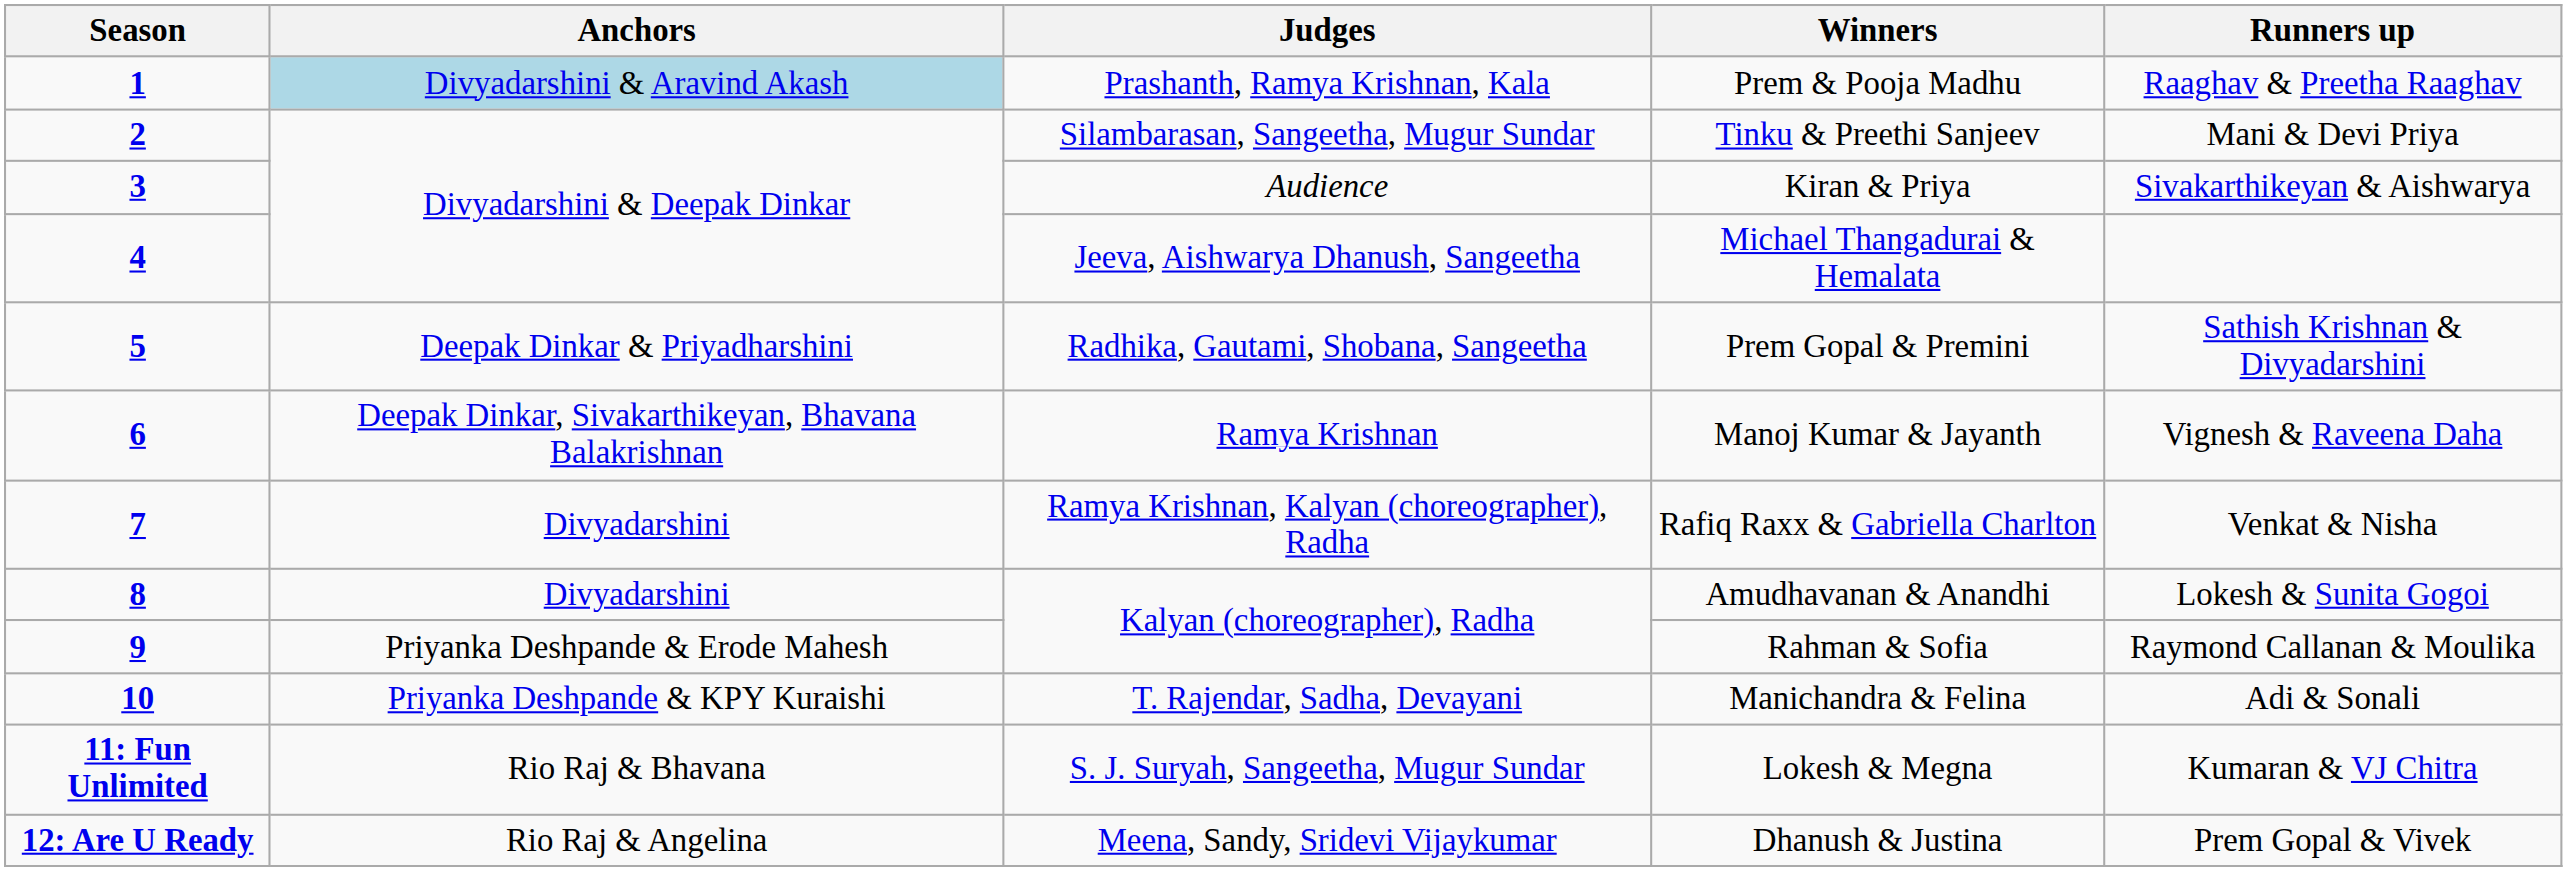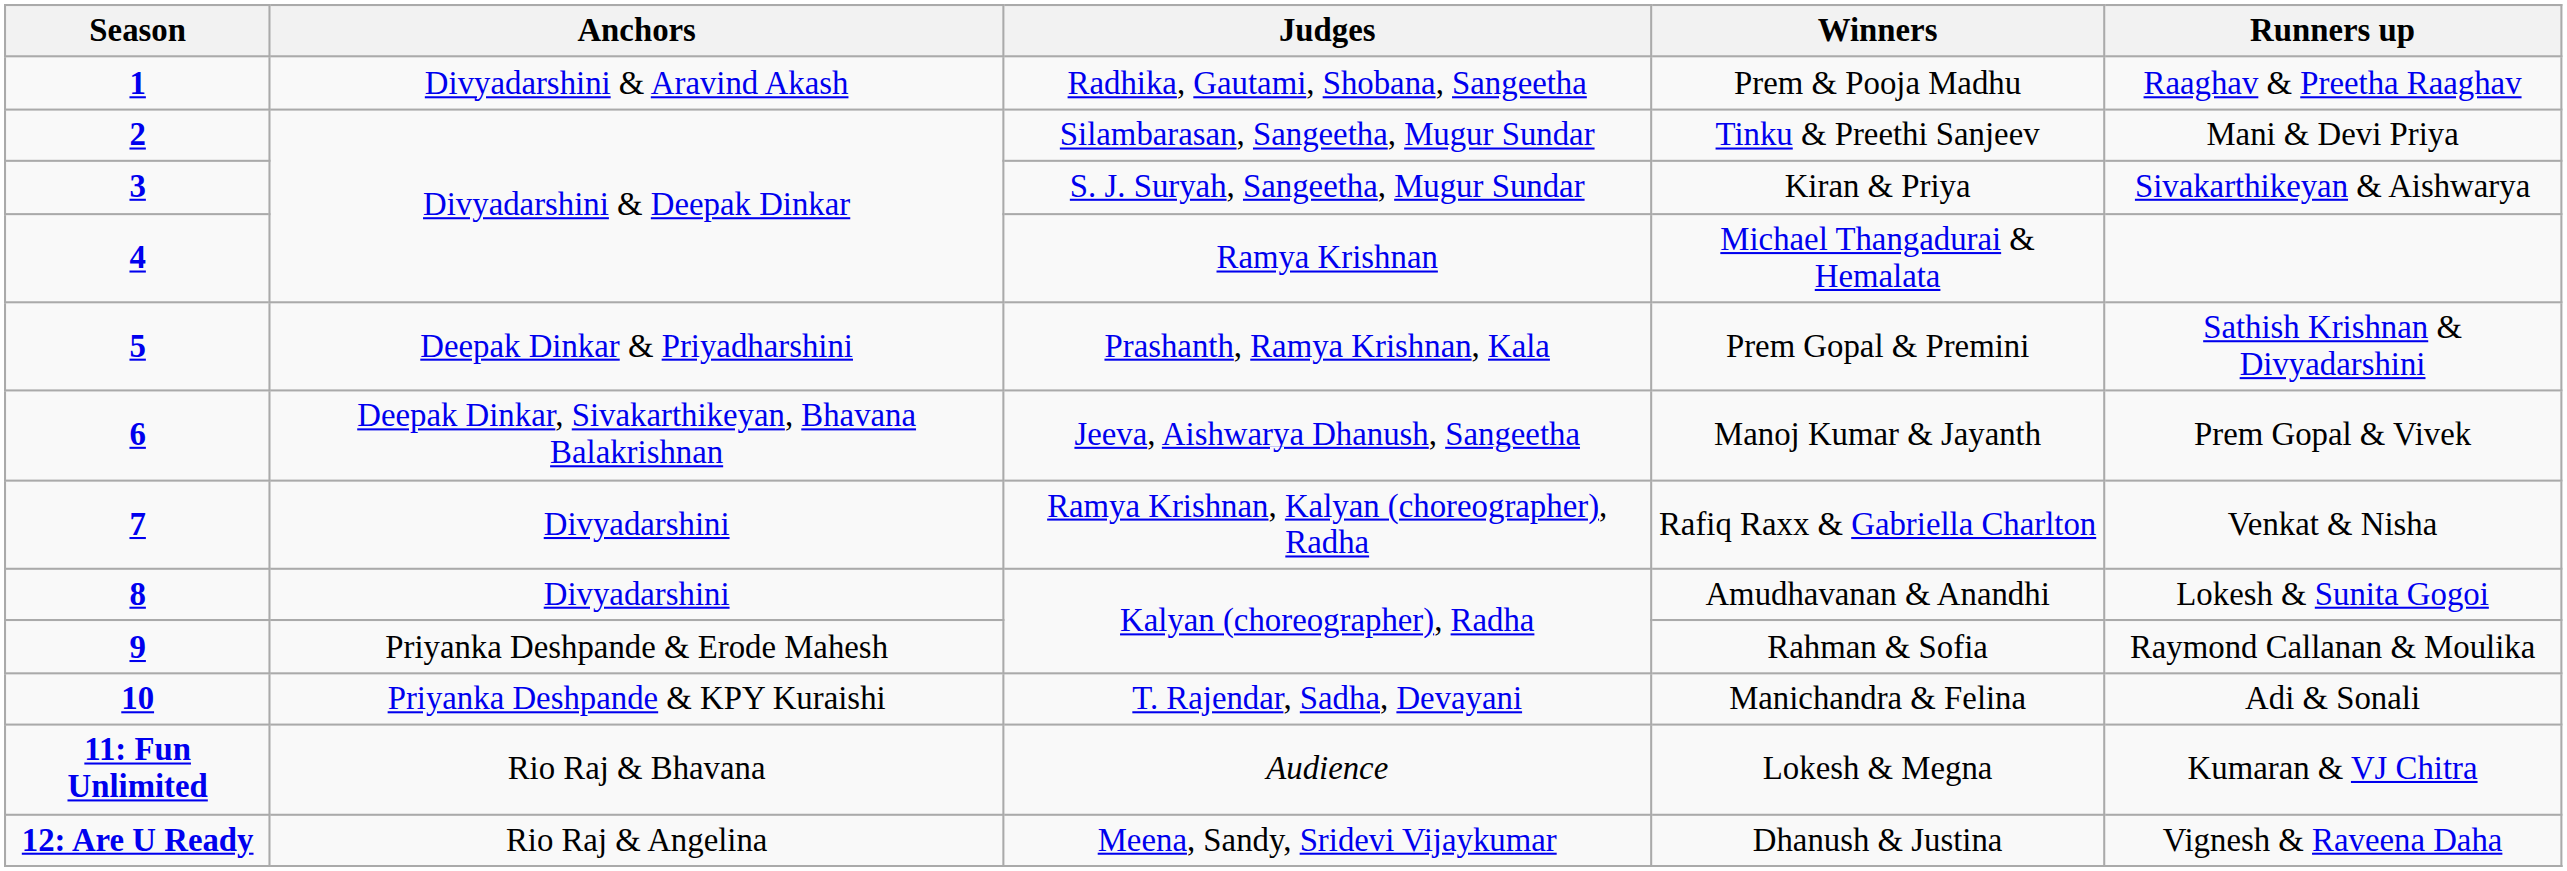 <table class="wikitable" style="text-align:center;">
 <tr>
 <th>Season</th>
 <th>Anchors</th>
 <th>Judges</th>
 <th>Winners</th>
 <th>Runners up</th>
 </tr>
 <tr>
 <td align="center"><strong><a href='#'>1</a></strong></td>
-<td style="background: lightblue;"><a href='#'>Divyadarshini</a> & <a href='#'>Aravind Akash</a></td>
-<td><a href='#'>Prashanth</a>, <a href='#'>Ramya Krishnan</a>, <a href='#'>Kala</a></td>
+<td><a href='#'>Divyadarshini</a> & <a href='#'>Aravind Akash</a></td>
+<td><a href='#'>Radhika</a>, <a href='#'>Gautami</a>, <a href='#'>Shobana</a>, <a href='#'>Sangeetha</a></td>
 <td>Prem & Pooja Madhu</td>
 <td><a href='#'>Raaghav</a> & <a href='#'>Preetha Raaghav</a></td>
 </tr>
 <tr>
 <td align="center"><strong><a href='#'>2</a></strong></td>
 <td rowspan="3"><a href='#'>Divyadarshini</a> & <a href='#'>Deepak Dinkar</a></td>
 <td><a href='#'>Silambarasan</a>, <a href='#'>Sangeetha</a>, <a href='#'>Mugur Sundar</a></td>
 <td><a href='#'>Tinku</a> & Preethi Sanjeev</td>
 <td>Mani & Devi Priya</td>
 </tr>
 <tr>
 <td align="center"><strong><a href='#'>3</a></strong></td>
-<td><em>Audience</em></td>
+<td><a href='#'>S. J. Suryah</a>, <a href='#'>Sangeetha</a>, <a href='#'>Mugur Sundar</a></td>
 <td>Kiran & Priya</td>
 <td><a href='#'>Sivakarthikeyan</a> & Aishwarya</td>
 </tr>
 <tr>
 <td align="center"><strong><a href='#'>4</a></strong></td>
-<td><a href='#'>Jeeva</a>, <a href='#'>Aishwarya Dhanush</a>, <a href='#'>Sangeetha</a></td>
+<td><a href='#'>Ramya Krishnan</a></td>
 <td><a href='#'>Michael Thangadurai</a> & <a href='#'>Hemalata</a></td>
 <td></td>
 </tr>
 <tr>
 <td align="center"><strong><a href='#'>5</a></strong></td>
 <td><a href='#'>Deepak Dinkar</a> & <a href='#'>Priyadharshini</a></td>
-<td><a href='#'>Radhika</a>, <a href='#'>Gautami</a>, <a href='#'>Shobana</a>, <a href='#'>Sangeetha</a></td>
+<td><a href='#'>Prashanth</a>, <a href='#'>Ramya Krishnan</a>, <a href='#'>Kala</a></td>
 <td>Prem Gopal & Premini</td>
 <td><a href='#'>Sathish Krishnan</a> & <a href='#'>Divyadarshini</a></td>
 </tr>
 <tr>
 <td align="center"><strong><a href='#'>6</a></strong></td>
 <td><a href='#'>Deepak Dinkar</a>, <a href='#'>Sivakarthikeyan</a>, <a href='#'>Bhavana Balakrishnan</a></td>
-<td><a href='#'>Ramya Krishnan</a></td>
+<td><a href='#'>Jeeva</a>, <a href='#'>Aishwarya Dhanush</a>, <a href='#'>Sangeetha</a></td>
 <td>Manoj Kumar & Jayanth</td>
-<td>Vignesh & <a href='#'>Raveena Daha</a></td>
+<td>Prem Gopal & Vivek</td>
 </tr>
 <tr>
 <td align="center"><strong><a href='#'>7</a></strong></td>
 <td><a href='#'>Divyadarshini</a></td>
 <td><a href='#'>Ramya Krishnan</a>, <a href='#'>Kalyan (choreographer)</a>, <a href='#'>Radha</a></td>
 <td>Rafiq Raxx & <a href='#'>Gabriella Charlton</a></td>
 <td>Venkat & Nisha</td>
 </tr>
 <tr>
 <td align="center"><strong><a href='#'>8</a></strong></td>
 <td><a href='#'>Divyadarshini</a></td>
 <td rowspan=2><a href='#'>Kalyan (choreographer)</a>, <a href='#'>Radha</a></td>
 <td>Amudhavanan & Anandhi</td>
 <td>Lokesh & <a href='#'>Sunita Gogoi</a></td>
 </tr>
 <tr>
 <td align="center"><strong><a href='#'>9</a></strong></td>
 <td>Priyanka Deshpande & Erode Mahesh</td>
 <td>Rahman & Sofia</td>
 <td>Raymond Callanan & Moulika</td>
 </tr>
 <tr>
 <td align="center"><strong><a href='#'>10</a></strong></td>
 <td><a href='#'>Priyanka Deshpande</a> & KPY Kuraishi</td>
 <td><a href='#'>T. Rajendar</a>, <a href='#'>Sadha</a>, <a href='#'>Devayani</a></td>
 <td>Manichandra & Felina</td>
 <td>Adi & Sonali</td>
 </tr>
 <tr>
 <td align="center"><strong><a href='#'>11: Fun Unlimited</a></strong></td>
 <td>Rio Raj & Bhavana</td>
-<td><a href='#'>S. J. Suryah</a>, <a href='#'>Sangeetha</a>, <a href='#'>Mugur Sundar</a></td>
+<td><em>Audience</em></td>
 <td>Lokesh & Megna</td>
 <td>Kumaran & <a href='#'>VJ Chitra</a></td>
 </tr>
 <tr>
 <td align="center"><strong><a href='#'>12: Are U Ready</a></strong></td>
 <td>Rio Raj & Angelina</td>
 <td><a href='#'>Meena</a>, Sandy, <a href='#'>Sridevi Vijaykumar</a></td>
 <td>Dhanush & Justina</td>
-<td>Prem Gopal & Vivek</td>
+<td>Vignesh & <a href='#'>Raveena Daha</a></td>
 </tr>
 <tr>
 </tr>
 </table>
